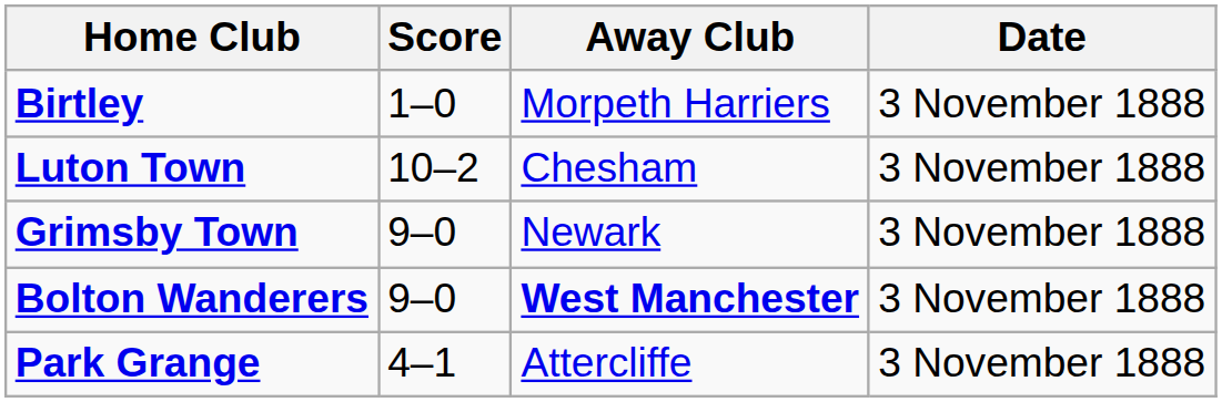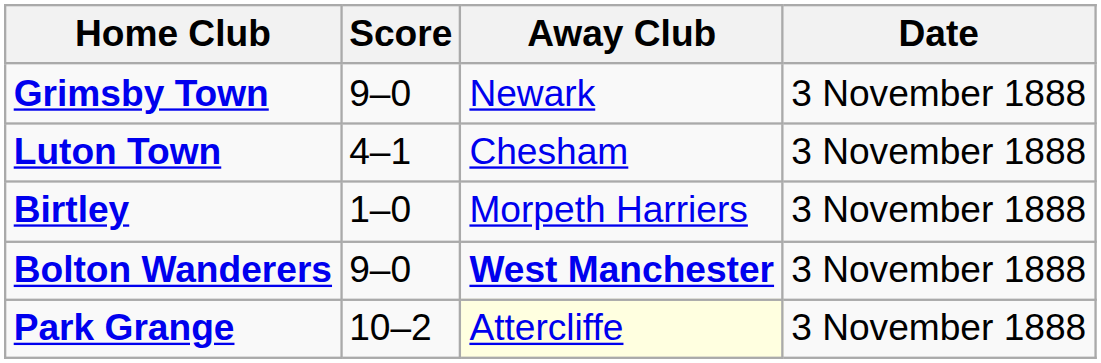 <table class="wikitable">
 <tr>
 <th>Home Club</th>
 <th>Score</th>
 <th>Away Club</th>
 <th>Date</th>
 </tr>
 <tr>
-<td><strong><a href='#'>Birtley</a></strong></td>
-<td>1–0</td>
-<td><a href='#'>Morpeth Harriers</a></td>
+<td><strong><a href='#'>Grimsby Town</a></strong></td>
+<td>9–0</td>
+<td><a href='#'>Newark</a></td>
 <td>3 November 1888</td>
 </tr>
 <tr>
 <td><strong><a href='#'>Luton Town</a></strong></td>
-<td>10–2</td>
+<td>4–1</td>
 <td><a href='#'>Chesham</a></td>
 <td>3 November 1888</td>
 </tr>
 <tr>
-<td><strong><a href='#'>Grimsby Town</a></strong></td>
-<td>9–0</td>
-<td><a href='#'>Newark</a></td>
+<td><strong><a href='#'>Birtley</a></strong></td>
+<td>1–0</td>
+<td><a href='#'>Morpeth Harriers</a></td>
 <td>3 November 1888</td>
 </tr>
 <tr>
 <td><strong><a href='#'>Bolton Wanderers</a></strong></td>
 <td>9–0</td>
 <td><strong><a href='#'>West Manchester</a></strong></td>
 <td>3 November 1888</td>
 </tr>
 <tr>
 <td><strong><a href='#'>Park Grange</a></strong></td>
-<td>4–1</td>
-<td><a href='#'>Attercliffe</a></td>
+<td>10–2</td>
+<td style="background: lightyellow;"><a href='#'>Attercliffe</a></td>
 <td>3 November 1888</td>
 </tr>
 </table>
